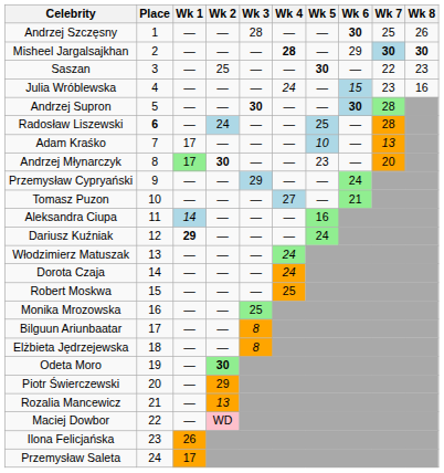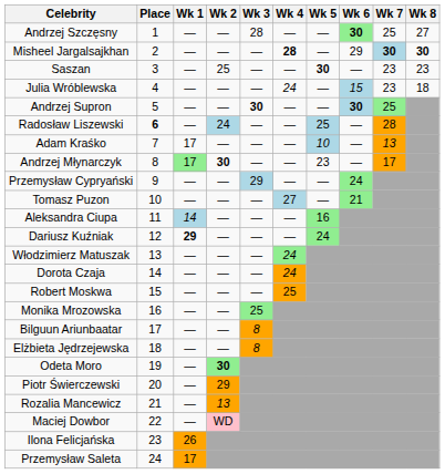 <table class="wikitable sortable"  style="margin:auto; text-align:center; white-space:nowrap; width:30%;">
 <tr>
 <th>Celebrity</th>
 <th>Place</th>
 <th>Wk 1</th>
 <th>Wk 2</th>
 <th>Wk 3</th>
 <th>Wk 4</th>
 <th>Wk 5</th>
 <th>Wk 6</th>
 <th>Wk 7</th>
 <th>Wk 8</th>
 </tr>
 <tr>
 <td>Andrzej Szczęsny</td>
 <td>1</td>
 <td>—</td>
 <td>—</td>
 <td>28</td>
 <td>—</td>
 <td>—</td>
-<td><span><strong>30</strong></span></td>
+<td style="background: lightgreen;"><span><strong>30</strong></span></td>
 <td>25</td>
-<td>26</td>
+<td>27</td>
 </tr>
 <tr>
 <td>Misheel Jargalsajkhan</td>
 <td>2</td>
 <td>—</td>
 <td>—</td>
 <td>—</td>
 <td><span><strong>28</strong></span></td>
 <td>—</td>
 <td>29</td>
 <td style="background:lightblue;"><span><strong>30</strong></span></td>
 <td><span><strong>30</strong></span></td>
 </tr>
 <tr>
 <td>Saszan</td>
 <td>3</td>
 <td>—</td>
 <td>25</td>
 <td>—</td>
 <td>—</td>
 <td><span><strong>30</strong></span></td>
 <td>—</td>
-<td>22</td>
+<td>23</td>
 <td>23</td>
 </tr>
 <tr>
 <td>Julia Wróblewska</td>
 <td>4</td>
 <td>—</td>
 <td>—</td>
 <td>—</td>
 <td><span><em>24</em></span></td>
 <td>—</td>
 <td style="background:lightblue;"><span><em>15</em></span></td>
 <td>23</td>
-<td>16</td>
+<td>18</td>
 </tr>
 <tr>
 <td>Andrzej Supron</td>
 <td>5</td>
 <td>—</td>
 <td>—</td>
 <td><span><strong>30</strong></span></td>
 <td>—</td>
 <td>—</td>
 <td style="background:lightblue;"><span><strong>30</strong></span></td>
-<td style="background:lightgreen;">28</td>
+<td style="background:lightgreen;">25</td>
 <td style="background:darkgrey;"></td>
 </tr>
 <tr>
 <td>Radosław Liszewski</td>
 <td><strong>6</strong></td>
 <td>—</td>
 <td style="background:lightblue;">24</td>
 <td>—</td>
 <td>—</td>
 <td style="background:lightblue;">25</td>
 <td>—</td>
 <td style="background:orange;">28</td>
 <td style="background:darkgrey;"></td>
 </tr>
 <tr>
 <td>Adam Kraśko</td>
 <td>7</td>
 <td>17</td>
 <td>—</td>
 <td>—</td>
 <td>—</td>
 <td style="background:lightblue;"><span><em>10</em></span></td>
 <td>—</td>
 <td style="background:orange;"><span><em>13</em></span></td>
 <td style="background:darkgrey;"></td>
 </tr>
 <tr>
 <td>Andrzej Młynarczyk</td>
 <td>8</td>
 <td style="background:lightgreen;">17</td>
 <td><span><strong>30</strong></span></td>
 <td>—</td>
 <td>—</td>
 <td>23</td>
 <td>—</td>
-<td style="background:orange;">20</td>
+<td style="background:orange;">17</td>
 <td style="background:darkgrey;"></td>
 </tr>
 <tr>
 <td>Przemysław Cypryański</td>
 <td>9</td>
 <td>—</td>
 <td>—</td>
 <td style="background:lightblue;">29</td>
 <td>—</td>
 <td>—</td>
 <td style="background:lightgreen;">24</td>
 <td colspan="3" style="background:darkgrey;"></td>
 </tr>
 <tr>
 <td>Tomasz Puzon</td>
 <td>10</td>
 <td>—</td>
 <td>—</td>
 <td>—</td>
 <td style="background:lightblue;">27</td>
 <td>—</td>
 <td style="background:lightgreen;">21</td>
 <td colspan="3" style="background:darkgrey;"></td>
 </tr>
 <tr>
 <td>Aleksandra Ciupa</td>
 <td>11</td>
 <td style="background:lightblue;"><span><em>14</em></span></td>
 <td>—</td>
 <td>—</td>
 <td>—</td>
 <td style="background:lightgreen;">16</td>
 <td colspan="4" style="background:darkgrey;"></td>
 </tr>
 <tr>
 <td>Dariusz Kuźniak</td>
 <td>12</td>
 <td><span><strong>29</strong></span></td>
 <td>—</td>
 <td>—</td>
 <td>—</td>
 <td style="background:lightgreen;">24</td>
 <td colspan="4" style="background:darkgrey;"></td>
 </tr>
 <tr>
 <td>Włodzimierz Matuszak</td>
 <td>13</td>
 <td>—</td>
 <td>—</td>
 <td>—</td>
 <td style="background:lightgreen;"><span><em>24</em></span></td>
 <td colspan="4" style="background:darkgrey;"></td>
 </tr>
 <tr>
 <td>Dorota Czaja</td>
 <td>14</td>
 <td>—</td>
 <td>—</td>
 <td>—</td>
 <td style="background:orange;"><span><em>24</em></span></td>
 <td colspan="4" style="background:darkgrey;"></td>
 </tr>
 <tr>
 <td>Robert Moskwa</td>
 <td>15</td>
 <td>—</td>
 <td>—</td>
 <td>—</td>
 <td style="background:orange;">25</td>
 <td colspan="4" style="background:darkgrey;"></td>
 </tr>
 <tr>
 <td>Monika Mrozowska</td>
 <td>16</td>
 <td>—</td>
 <td>—</td>
 <td style="background:lightgreen;">25</td>
 <td colspan="5" style="background:darkgrey;"></td>
 </tr>
 <tr>
 <td>Bilguun Ariunbaatar</td>
 <td>17</td>
 <td>—</td>
 <td>—</td>
 <td style="background:orange;"><span><em>8</em></span></td>
 <td colspan="5" style="background:darkgrey;"></td>
 </tr>
 <tr>
 <td>Elżbieta Jędrzejewska</td>
 <td>18</td>
 <td>—</td>
 <td>—</td>
 <td style="background:orange;"><span><em>8</em></span></td>
 <td colspan="5" style="background:darkgrey;"></td>
 </tr>
 <tr>
 <td>Odeta Moro</td>
 <td>19</td>
 <td>—</td>
 <td style="background:lightgreen;"><span><strong>30</strong></span></td>
 <td colspan="6" style="background:darkgrey;"></td>
 </tr>
 <tr>
 <td>Piotr Świerczewski</td>
 <td>20</td>
 <td>—</td>
 <td style="background:orange;">29</td>
 <td colspan="6" style="background:darkgrey;"></td>
 </tr>
 <tr>
 <td>Rozalia Mancewicz</td>
 <td>21</td>
 <td>—</td>
 <td style="background:orange;"><span><em>13</em></span></td>
 <td colspan="6" style="background:darkgrey;"></td>
 </tr>
 <tr>
 <td>Maciej Dowbor</td>
 <td>22</td>
 <td>—</td>
 <td bgcolor=pink>WD</td>
 <td colspan="6" style="background:darkgrey;"></td>
 </tr>
 <tr>
 <td>Ilona Felicjańska</td>
 <td>23</td>
 <td style="background:orange;">26</td>
 <td colspan="7" style="background:darkgrey;"></td>
 </tr>
 <tr>
 <td>Przemysław Saleta</td>
 <td>24</td>
 <td style="background:orange;">17</td>
 <td colspan="7" style="background:darkgrey;"></td>
 </tr>
 </table>
